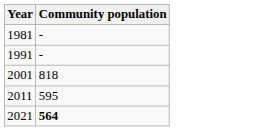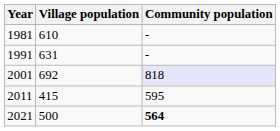 <table class="wikitable">
 <tr>
 <th>Year</th>
+<th>Village population</th>
 <th>Community population</th>
 </tr>
 <tr>
 <td>1981</td>
+<td>610</td>
 <td>-</td>
 </tr>
 <tr>
 <td>1991</td>
+<td>631</td>
 <td>-</td>
 </tr>
 <tr>
 <td>2001</td>
-<td>818</td>
+<td>692</td>
+<td style="background: lavender;">818</td>
 </tr>
 <tr>
 <td>2011</td>
+<td>415</td>
 <td>595</td>
 </tr>
 <tr>
 <td>2021</td>
+<td>500</td>
 <td><strong>564</strong></td>
 </tr>
 </table>
